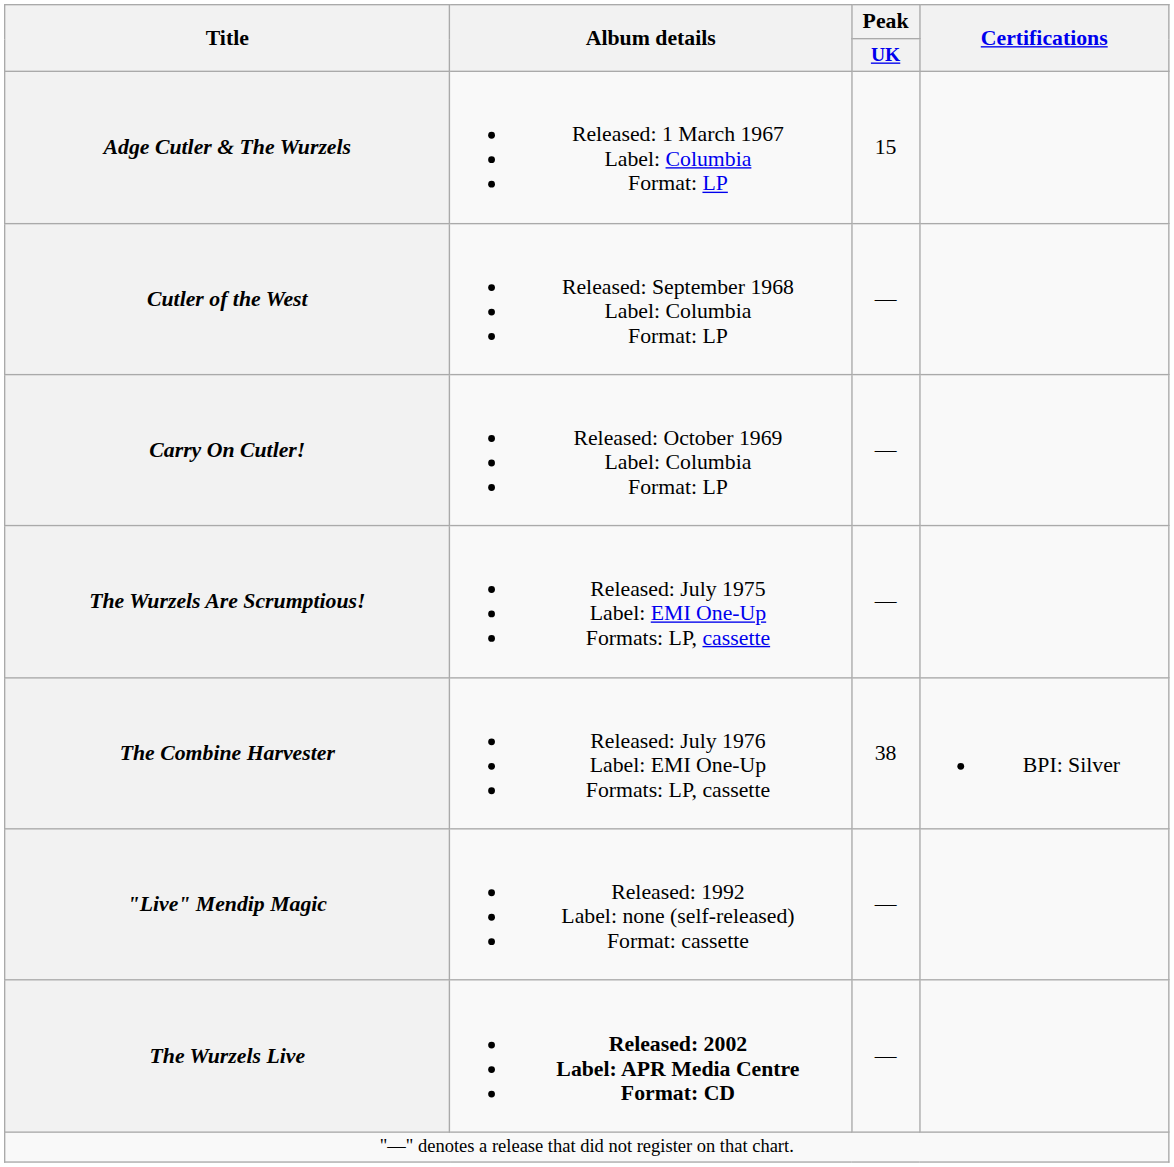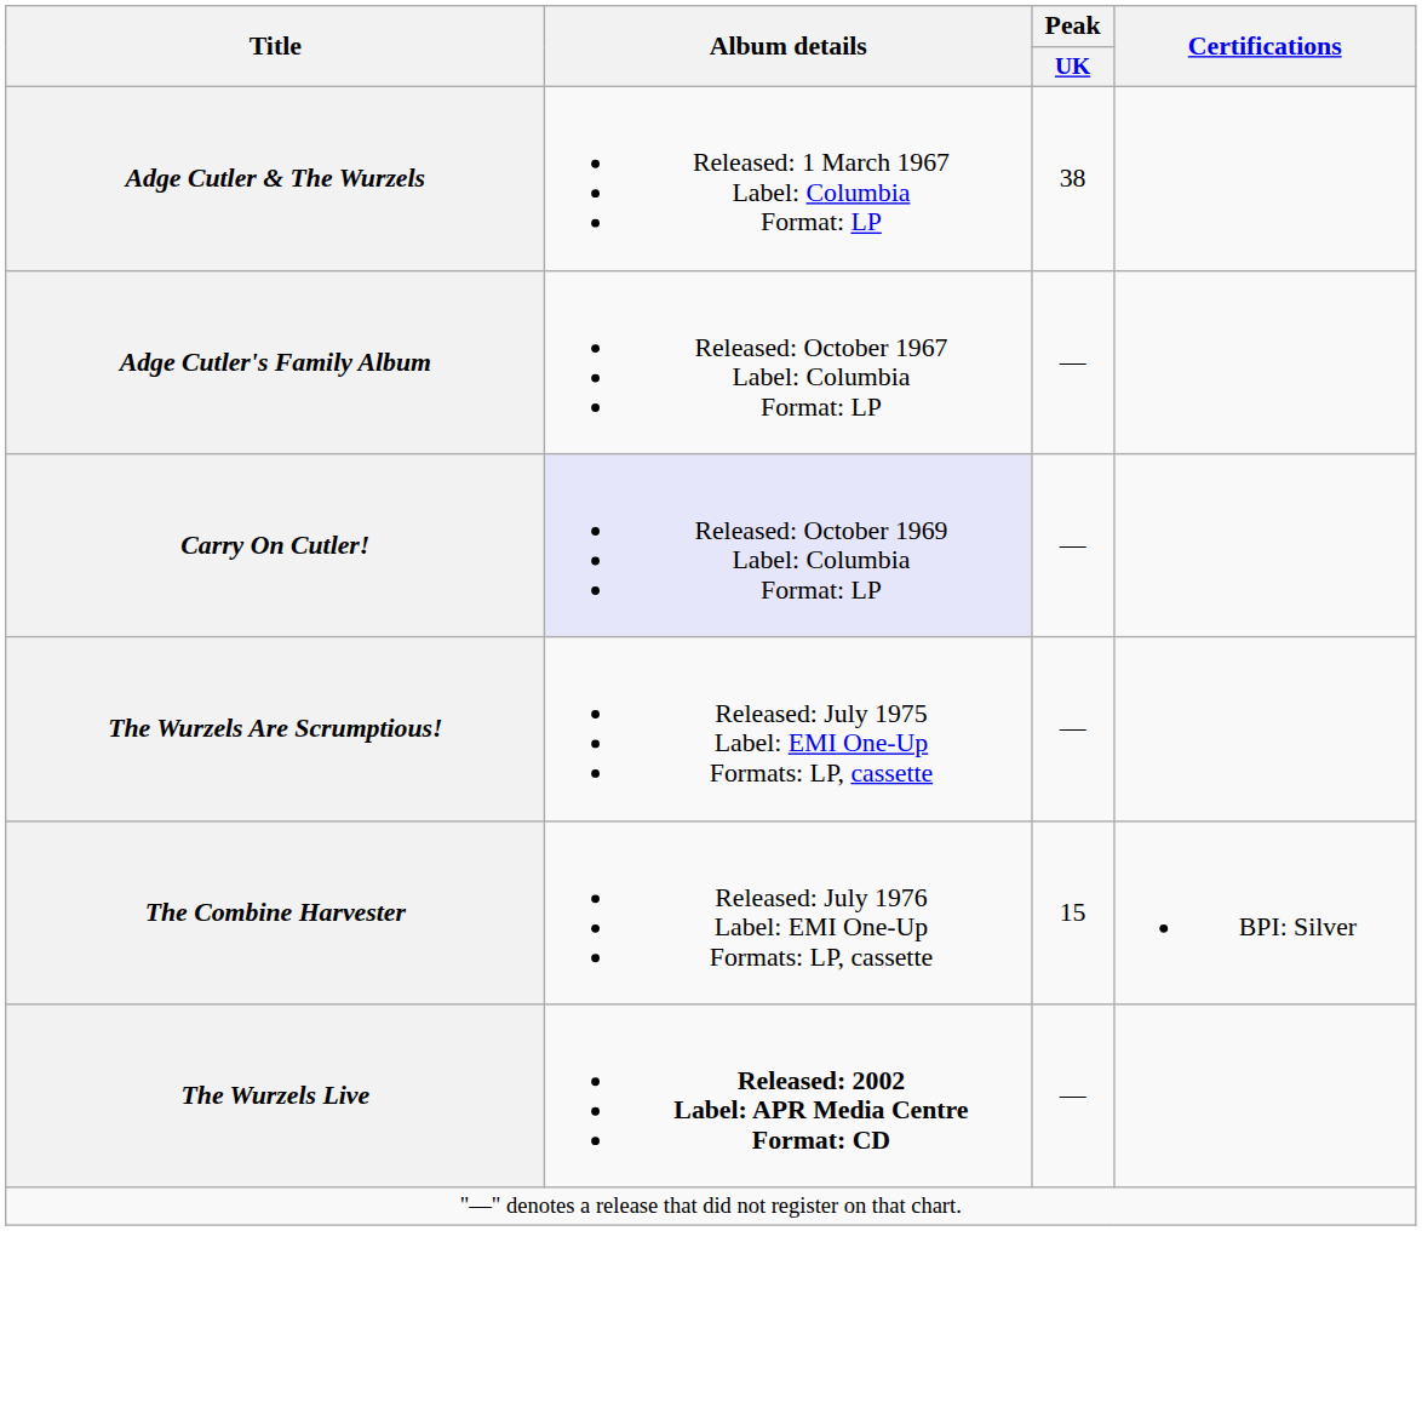 <table class="wikitable plainrowheaders" style="text-align:center;">
 <tr>
 <th scope="col" rowspan="2" style="width:20em;">Title</th>
 <th scope="col" rowspan="2" style="width:18em;">Album details</th>
 <th scope="col" colspan="1">Peak</th>
 <th scope="col" rowspan="2" style="width:11em;"><a href='#'>Certifications</a></th>
 </tr>
 <tr>
 <th scope="col" style="width:3em;font-size:90%;"><a href='#'>UK</a><br></th>
 </tr>
 <tr>
 <th scope="row"><em>Adge Cutler & The Wurzels</em><br></th>
 <td><br><ul><li>Released: 1 March 1967</li><li>Label: <a href='#'>Columbia</a></li><li>Format: <a href='#'>LP</a></li></ul></td>
-<td>15</td>
+<td>38</td>
 <td></td>
 </tr>
 <tr>
-<th scope="row"><em>Cutler of the West</em><br></th>
-<td><br><ul><li>Released: September 1968</li><li>Label: Columbia</li><li>Format: LP</li></ul></td>
+<th scope="row"><em>Adge Cutler's Family Album</em><br></th>
+<td><br><ul><li>Released: October 1967</li><li>Label: Columbia</li><li>Format: LP</li></ul></td>
 <td>—</td>
 <td></td>
 </tr>
 <tr>
 <th scope="row"><em>Carry On Cutler!</em><br></th>
-<td><br><ul><li>Released: October 1969</li><li>Label: Columbia</li><li>Format: LP</li></ul></td>
+<td style="background: lavender;"><br><ul><li>Released: October 1969</li><li>Label: Columbia</li><li>Format: LP</li></ul></td>
 <td>—</td>
 <td></td>
 </tr>
 <tr>
 <th scope="row"><em>The Wurzels Are Scrumptious!</em></th>
 <td><br><ul><li>Released: July 1975</li><li>Label: <a href='#'>EMI One-Up</a></li><li>Formats: LP, <a href='#'>cassette</a></li></ul></td>
 <td>—</td>
 <td></td>
 </tr>
 <tr>
 <th scope="row"><em>The Combine Harvester</em></th>
 <td><br><ul><li>Released: July 1976</li><li>Label: EMI One-Up</li><li>Formats: LP, cassette</li></ul></td>
-<td>38</td>
+<td>15</td>
 <td><br><ul><li>BPI: Silver</li></ul></td>
-</tr>
-<tr>
-<th scope="row"><em>"Live" Mendip Magic</em></th>
-<td><br><ul><li>Released: 1992</li><li>Label: none (self-released)</li><li>Format: cassette</li></ul></td>
-<td>—</td>
-<td></td>
 </tr>
 <tr>
 <th scope="row"><em>The Wurzels Live</em></th>
 <td><strong><br><ul><li>Released: 2002</li><li>Label: APR Media Centre</li><li>Format: CD</li></ul></strong></td>
 <td>—</td>
 <td></td>
 </tr>
 <tr>
 <td colspan="4" align="center" style="font-size:85%">"—" denotes a release that did not register on that chart.</td>
 </tr>
 </table>
